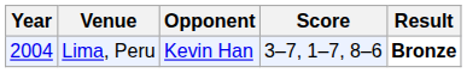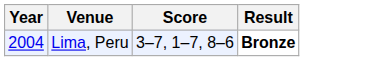 <table class="sortable wikitable" style="font-size: 90%;">
 <tr>
 <th>Year</th>
 <th>Venue</th>
-<th>Opponent</th>
 <th>Score</th>
 <th>Result</th>
 </tr>
 <tr style="background:#ECF2FF">
 <td align="center"><a href='#'>2004</a></td>
 <td align="left"><a href='#'>Lima</a>, Peru</td>
-<td align="left"> <a href='#'>Kevin Han</a></td>
 <td align="left">3–7, 1–7, 8–6</td>
 <td style="text-align:left; background:white"> <strong>Bronze</strong></td>
 </tr>
 </table>
